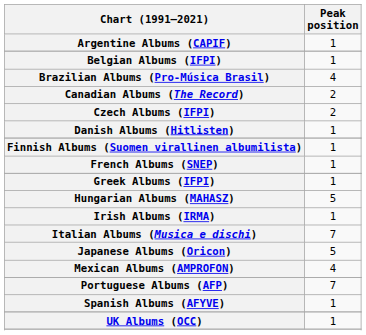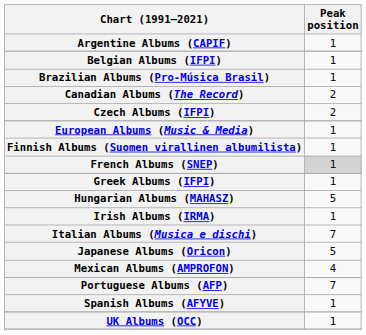 <table class="wikitable sortable plainrowheaders" style="text-align:center">
 <tr>
 <th scope="col">Chart (1991–2021)</th>
 <th scope="col">Peak<br>position</th>
 </tr>
 <tr>
 <th scope="row">Argentine Albums (<a href='#'>CAPIF</a>)</th>
 <td align="center">1</td>
 </tr>
 <tr>
 </tr>
 <tr>
 </tr>
 <tr>
 <th scope="row">Belgian Albums (<a href='#'>IFPI</a>)</th>
 <td align="center">1</td>
 </tr>
 <tr>
 <th scope="row">Brazilian Albums (<a href='#'>Pro-Música Brasil</a>)</th>
-<td>4</td>
+<td>1</td>
 </tr>
 <tr>
 <th scope="row">Canadian Albums (<em><a href='#'>The Record</a></em>)</th>
 <td>2</td>
 </tr>
 <tr>
 <th scope="row">Czech Albums (<a href='#'>IFPI</a>)</th>
 <td>2</td>
 </tr>
 <tr>
-<th scope="row">Danish Albums (<a href='#'>Hitlisten</a>)</th>
-<td>1</td>
 </tr>
 <tr>
+<th scope="row"><a href='#'>European Albums</a> (<em><a href='#'>Music & Media</a></em>)</th>
+<td>1</td>
 </tr>
 <tr>
 <th scope="row">Finnish Albums (<a href='#'>Suomen virallinen albumilista</a>)</th>
 <td>1</td>
 </tr>
 <tr>
 <th scope="row">French Albums (<a href='#'>SNEP</a>)</th>
-<td>1</td>
+<td style="background: lightgrey;">1</td>
 </tr>
 <tr>
 </tr>
 <tr>
 <th scope="row">Greek Albums (<a href='#'>IFPI</a>)</th>
 <td>1</td>
 </tr>
 <tr>
 <th scope="row">Hungarian Albums (<a href='#'>MAHASZ</a>)</th>
 <td>5</td>
 </tr>
 <tr>
 <th scope="row">Irish Albums (<a href='#'>IRMA</a>)</th>
 <td>1</td>
 </tr>
 <tr>
 <th scope="row">Italian Albums (<em><a href='#'>Musica e dischi</a></em>)</th>
 <td>7</td>
 </tr>
 <tr>
 <th scope="row">Japanese Albums (<a href='#'>Oricon</a>)</th>
 <td>5</td>
 </tr>
 <tr>
 <th scope="row">Mexican Albums (<a href='#'>AMPROFON</a>)</th>
 <td>4</td>
 </tr>
 <tr>
 </tr>
 <tr>
 </tr>
 <tr>
 </tr>
 <tr>
 <th scope="row">Portuguese Albums (<a href='#'>AFP</a>)</th>
 <td>7</td>
 </tr>
 <tr>
 <th scope="row">Spanish Albums (<a href='#'>AFYVE</a>)</th>
 <td>1</td>
 </tr>
 <tr>
 </tr>
 <tr>
 </tr>
 <tr>
 <th scope="row"><a href='#'>UK Albums</a> (<a href='#'>OCC</a>)</th>
 <td>1</td>
 </tr>
 <tr>
 </tr>
 <tr>
 </tr>
 </table>
